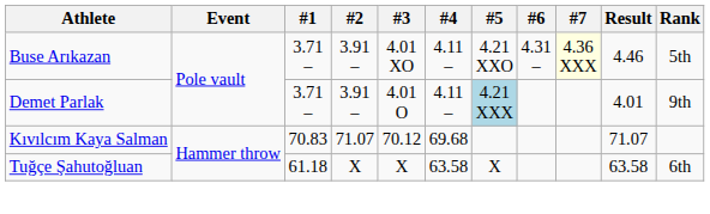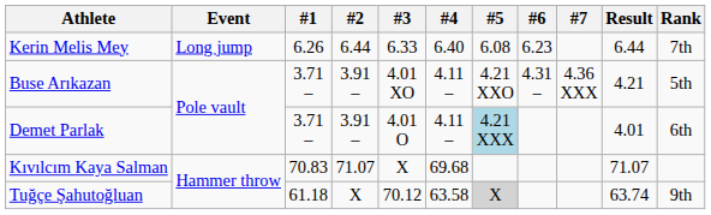 <table class="wikitable" style="text-align:center">
 <tr>
 <th>Athlete</th>
 <th>Event</th>
 <th>#1</th>
 <th>#2</th>
 <th>#3</th>
 <th>#4</th>
 <th>#5</th>
 <th>#6</th>
 <th>#7</th>
 <th>Result</th>
 <th>Rank</th>
 </tr>
 <tr>
+<td align="left"><a href='#'>Kerin Melis Mey</a></td>
+<td align=left><a href='#'>Long jump</a></td>
+<td>6.26</td>
+<td>6.44</td>
+<td>6.33</td>
+<td>6.40</td>
+<td>6.08</td>
+<td>6.23</td>
+<td></td>
+<td>6.44</td>
+<td>7th</td>
+</tr>
+<tr>
 <td align="left"><a href='#'>Buse Arıkazan</a></td>
 <td align=left rowspan=2><a href='#'>Pole vault</a></td>
 <td>3.71 <br> –</td>
 <td>3.91 <br> –</td>
 <td>4.01 <br> XO</td>
 <td>4.11 <br> –</td>
 <td>4.21 <br> XXO</td>
 <td>4.31 <br> –</td>
-<td style="background: lightyellow;">4.36 <br> XXX</td>
-<td>4.46</td>
+<td>4.36 <br> XXX</td>
+<td>4.21</td>
 <td>5th</td>
 </tr>
 <tr>
 <td align="left"><a href='#'>Demet Parlak</a></td>
 <td>3.71 <br> –</td>
 <td>3.91 <br> –</td>
 <td>4.01  <br> O</td>
 <td>4.11 <br> –</td>
 <td style="background: lightblue;">4.21 <br> XXX</td>
 <td></td>
 <td></td>
 <td>4.01</td>
-<td>9th</td>
+<td>6th</td>
 </tr>
 <tr>
 <td align="left"><a href='#'>Kıvılcım Kaya Salman</a></td>
 <td align=left rowspan=2><a href='#'>Hammer throw</a></td>
 <td>70.83</td>
 <td>71.07</td>
-<td>70.12</td>
+<td>X</td>
 <td>69.68</td>
 <td></td>
 <td></td>
 <td></td>
 <td>71.07</td>
 <td></td>
 </tr>
 <tr>
 <td align="left"><a href='#'>Tuğçe Şahutoğluan</a></td>
 <td>61.18</td>
 <td>X</td>
-<td>X</td>
+<td>70.12</td>
 <td>63.58</td>
-<td>X</td>
+<td style="background: lightgrey;">X</td>
 <td></td>
 <td></td>
-<td>63.58</td>
-<td>6th</td>
+<td>63.74</td>
+<td>9th</td>
 </tr>
 </table>
